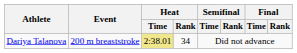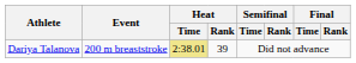 <table class=wikitable style="font-size:90%">
 <tr>
 <th rowspan="2">Athlete</th>
 <th rowspan="2">Event</th>
 <th colspan="2">Heat</th>
 <th colspan="2">Semifinal</th>
 <th colspan="2">Final</th>
 </tr>
 <tr style="font-size:95%">
 <th>Time</th>
 <th>Rank</th>
 <th>Time</th>
 <th>Rank</th>
 <th>Time</th>
 <th>Rank</th>
 </tr>
 <tr align=center>
 <td align=left><a href='#'>Dariya Talanova</a></td>
 <td align=left><a href='#'>200 m breaststroke</a></td>
 <td style="background: khaki;">2:38.01</td>
-<td>34</td>
+<td>39</td>
 <td colspan=4>Did not advance</td>
 </tr>
 </table>
